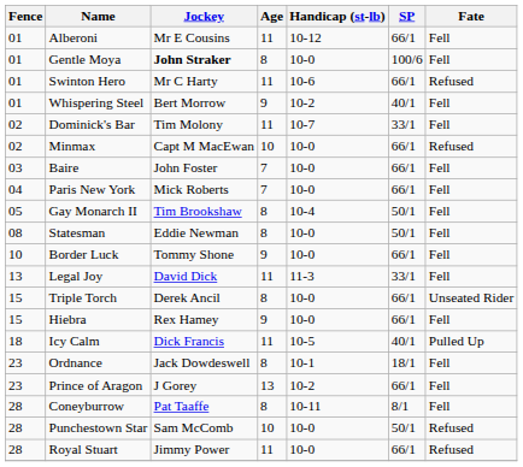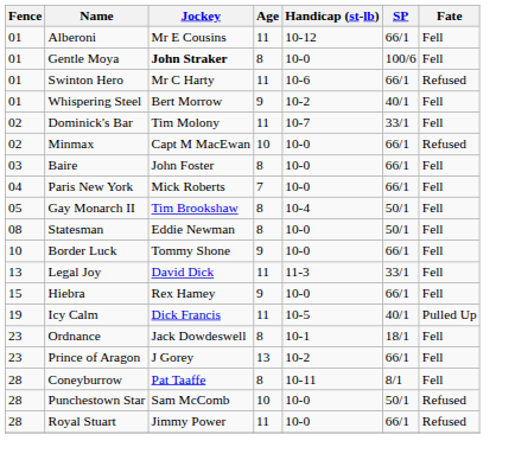 <table class="wikitable sortable">
 <tr>
 <th>Fence</th>
 <th>Name</th>
 <th><a href='#'>Jockey</a></th>
 <th>Age</th>
 <th>Handicap (<a href='#'>st</a>-<a href='#'>lb</a>)</th>
 <th><a href='#'>SP</a></th>
 <th>Fate</th>
 </tr>
 <tr>
 <td>01</td>
 <td>Alberoni</td>
 <td>Mr E Cousins</td>
 <td>11</td>
 <td>10-12</td>
 <td>66/1</td>
 <td>Fell</td>
 </tr>
 <tr>
 <td>01</td>
 <td>Gentle Moya</td>
 <td><strong>John Straker</strong></td>
 <td>8</td>
 <td>10-0</td>
 <td>100/6</td>
 <td>Fell</td>
 </tr>
 <tr>
 <td>01</td>
 <td>Swinton Hero</td>
 <td>Mr C Harty</td>
 <td>11</td>
 <td>10-6</td>
 <td>66/1</td>
 <td>Refused</td>
 </tr>
 <tr>
 <td>01</td>
 <td>Whispering Steel</td>
 <td>Bert Morrow</td>
 <td>9</td>
 <td>10-2</td>
 <td>40/1</td>
 <td>Fell</td>
 </tr>
 <tr>
 <td>02</td>
 <td>Dominick's Bar</td>
 <td>Tim Molony</td>
 <td>11</td>
 <td>10-7</td>
 <td>33/1</td>
 <td>Fell</td>
 </tr>
 <tr>
 <td>02</td>
 <td>Minmax</td>
 <td>Capt M MacEwan</td>
 <td>10</td>
 <td>10-0</td>
 <td>66/1</td>
 <td>Refused</td>
 </tr>
 <tr>
 <td>03</td>
 <td>Baire</td>
 <td>John Foster</td>
-<td>7</td>
+<td>8</td>
 <td>10-0</td>
 <td>66/1</td>
 <td>Fell</td>
 </tr>
 <tr>
 <td>04</td>
 <td>Paris New York</td>
 <td>Mick Roberts</td>
 <td>7</td>
 <td>10-0</td>
 <td>66/1</td>
 <td>Fell</td>
 </tr>
 <tr>
 <td>05</td>
 <td>Gay Monarch II</td>
 <td><a href='#'>Tim Brookshaw</a></td>
 <td>8</td>
 <td>10-4</td>
 <td>50/1</td>
 <td>Fell</td>
 </tr>
 <tr>
 <td>08</td>
 <td>Statesman</td>
 <td>Eddie Newman</td>
 <td>8</td>
 <td>10-0</td>
 <td>50/1</td>
 <td>Fell</td>
 </tr>
 <tr>
 <td>10</td>
 <td>Border Luck</td>
 <td>Tommy Shone</td>
 <td>9</td>
 <td>10-0</td>
 <td>66/1</td>
 <td>Fell</td>
 </tr>
 <tr>
 <td>13</td>
 <td>Legal Joy</td>
 <td><a href='#'>David Dick</a></td>
 <td>11</td>
 <td>11-3</td>
 <td>33/1</td>
 <td>Fell</td>
 </tr>
 <tr>
 <td>15</td>
-<td>Triple Torch</td>
-<td>Derek Ancil</td>
-<td>8</td>
-<td>10-0</td>
-<td>66/1</td>
-<td>Unseated Rider</td>
-</tr>
-<tr>
-<td>15</td>
 <td>Hiebra</td>
 <td>Rex Hamey</td>
 <td>9</td>
 <td>10-0</td>
 <td>66/1</td>
 <td>Fell</td>
 </tr>
 <tr>
-<td>18</td>
+<td>19</td>
 <td>Icy Calm</td>
 <td><a href='#'>Dick Francis</a></td>
 <td>11</td>
 <td>10-5</td>
 <td>40/1</td>
 <td>Pulled Up</td>
 </tr>
 <tr>
 <td>23</td>
 <td>Ordnance</td>
 <td>Jack Dowdeswell</td>
 <td>8</td>
 <td>10-1</td>
 <td>18/1</td>
 <td>Fell</td>
 </tr>
 <tr>
 <td>23</td>
 <td>Prince of Aragon</td>
 <td>J Gorey</td>
 <td>13</td>
 <td>10-2</td>
 <td>66/1</td>
 <td>Fell</td>
 </tr>
 <tr>
 <td>28</td>
 <td>Coneyburrow</td>
 <td><a href='#'>Pat Taaffe</a></td>
 <td>8</td>
 <td>10-11</td>
 <td>8/1</td>
 <td>Fell</td>
 </tr>
 <tr>
 <td>28</td>
 <td>Punchestown Star</td>
 <td>Sam McComb</td>
 <td>10</td>
 <td>10-0</td>
 <td>50/1</td>
 <td>Refused</td>
 </tr>
 <tr>
 <td>28</td>
 <td>Royal Stuart</td>
 <td>Jimmy Power</td>
 <td>11</td>
 <td>10-0</td>
 <td>66/1</td>
 <td>Refused</td>
 </tr>
 <tr>
 </tr>
 </table>
